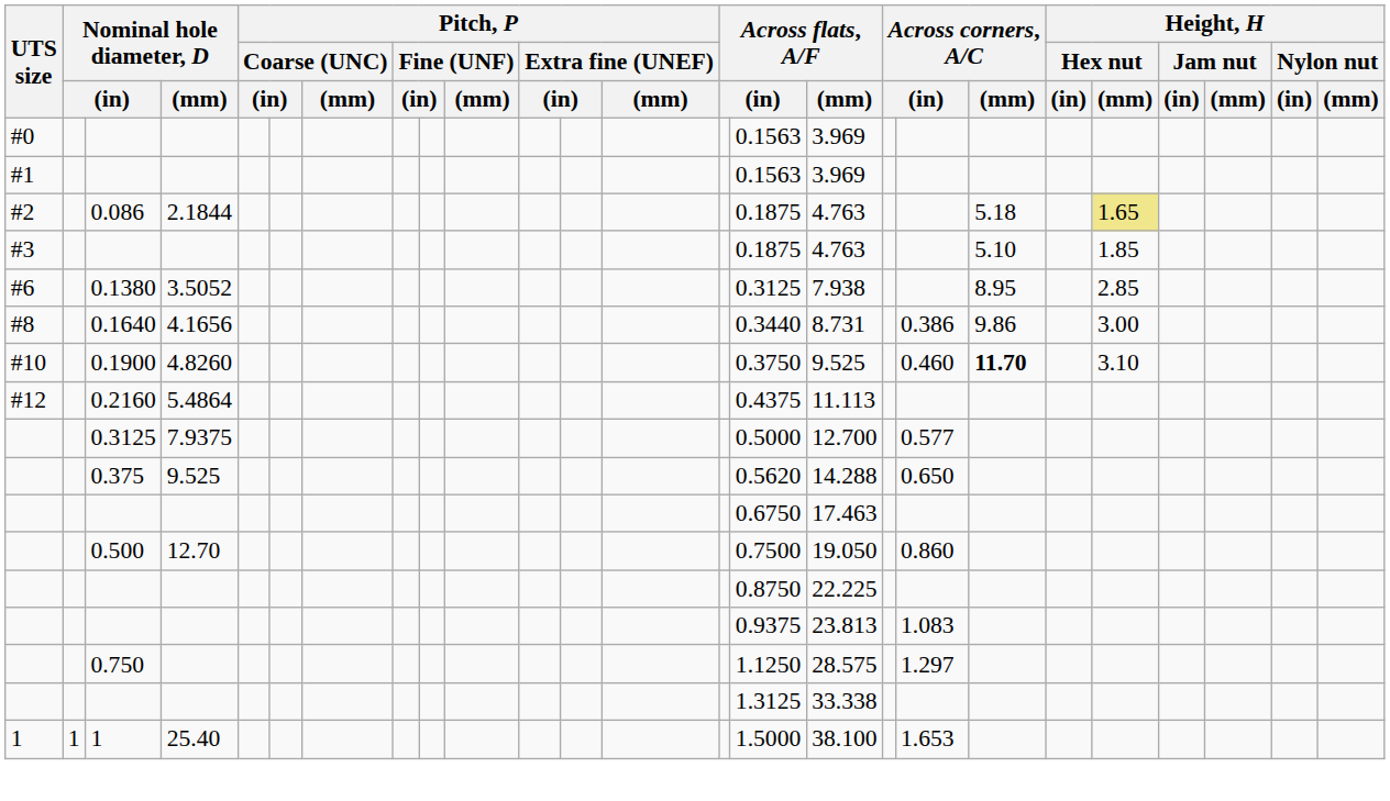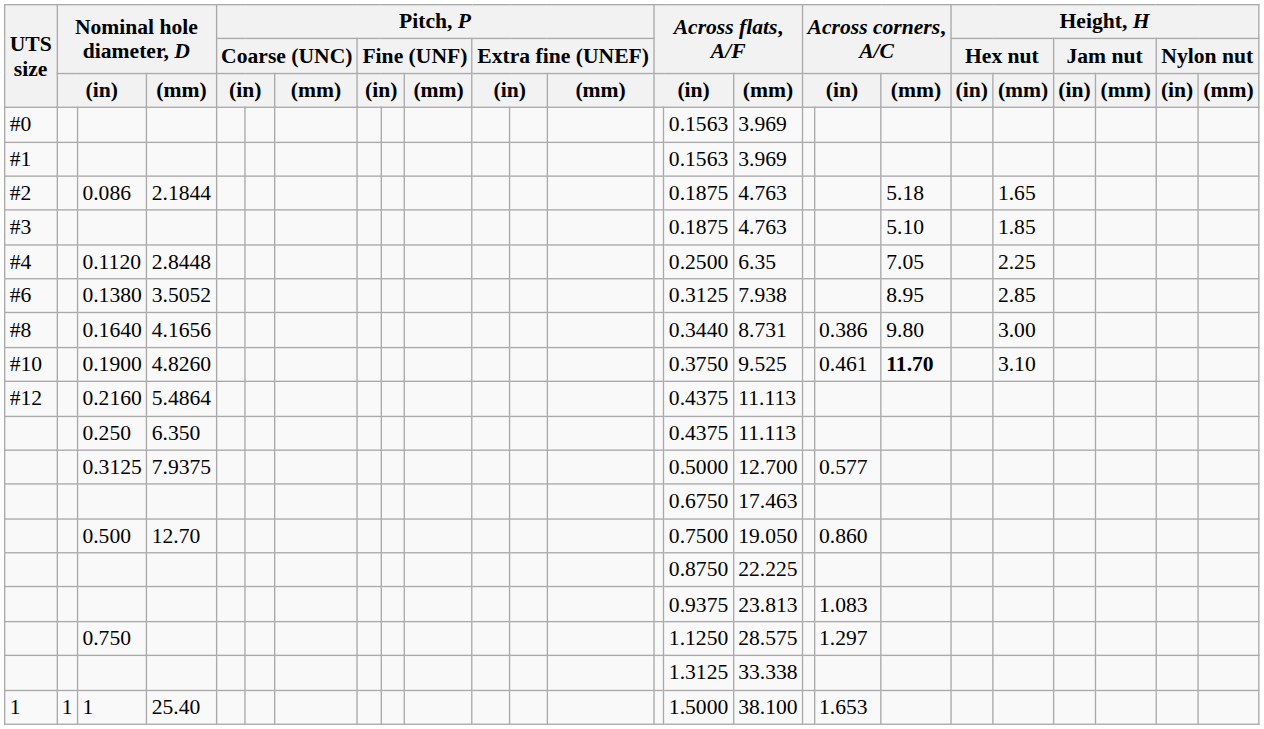 <table class=wikitable>
 <tr>
 <th rowspan=3>UTS<br>size</th>
 <th rowspan=2 colspan=3>Nominal hole <br>diameter, <em>D</em></th>
 <th colspan=9>Pitch, <em>P</em></th>
 <th rowspan=2 colspan=3><em>Across flats</em>, <br><em>A/F</em></th>
 <th rowspan=2 colspan=3><em>Across corners</em>, <br><em>A/C</em></th>
 <th colspan=6>Height, <em>H</em></th>
 </tr>
 <tr>
 <th colspan=3>Coarse (UNC)</th>
 <th colspan=3>Fine (UNF)</th>
 <th colspan=3>Extra fine (UNEF)</th>
 <th colspan=2>Hex nut</th>
 <th colspan=2>Jam nut</th>
 <th colspan=2>Nylon nut</th>
 </tr>
 <tr>
 <th colspan=2>(in)</th>
 <th>(mm)</th>
 <th colspan=2>(in)</th>
 <th>(mm)</th>
 <th colspan=2>(in)</th>
 <th>(mm)</th>
 <th colspan=2>(in)</th>
 <th>(mm)</th>
 <th colspan=2>(in)</th>
 <th>(mm)</th>
 <th colspan=2>(in)</th>
 <th>(mm)</th>
 <th>(in)</th>
 <th>(mm)</th>
 <th>(in)</th>
 <th>(mm)</th>
 <th>(in)</th>
 <th>(mm)</th>
 </tr>
 <tr>
 <td>#0</td>
 <td></td>
 <td></td>
 <td></td>
 <td></td>
 <td></td>
 <td></td>
 <td></td>
 <td></td>
 <td></td>
 <td></td>
 <td></td>
 <td></td>
 <td></td>
 <td>0.1563</td>
 <td>3.969</td>
 <td></td>
 <td></td>
 <td></td>
 <td></td>
 <td></td>
 <td></td>
 <td></td>
 <td></td>
 <td></td>
 </tr>
 <tr>
 <td>#1</td>
 <td></td>
 <td></td>
 <td></td>
 <td></td>
 <td></td>
 <td></td>
 <td></td>
 <td></td>
 <td></td>
 <td></td>
 <td></td>
 <td></td>
 <td></td>
 <td>0.1563</td>
 <td>3.969</td>
 <td></td>
 <td></td>
 <td></td>
 <td></td>
 <td></td>
 <td></td>
 <td></td>
 <td></td>
 <td></td>
 </tr>
 <tr>
 <td>#2</td>
 <td></td>
 <td>0.086</td>
 <td>2.1844</td>
 <td></td>
 <td></td>
 <td></td>
 <td></td>
 <td></td>
 <td></td>
 <td></td>
 <td></td>
 <td></td>
 <td></td>
 <td>0.1875</td>
 <td>4.763</td>
 <td></td>
 <td></td>
 <td>5.18</td>
 <td></td>
-<td style="background: khaki;">1.65</td>
+<td>1.65</td>
 <td></td>
 <td></td>
 <td></td>
 </tr>
 <tr>
 <td>#3</td>
 <td></td>
 <td></td>
 <td></td>
 <td></td>
 <td></td>
 <td></td>
 <td></td>
 <td></td>
 <td></td>
 <td></td>
 <td></td>
 <td></td>
 <td></td>
 <td>0.1875</td>
 <td>4.763</td>
 <td></td>
 <td></td>
 <td>5.10</td>
 <td></td>
 <td>1.85</td>
+<td></td>
+<td></td>
+<td></td>
+<td></td>
+</tr>
+<tr>
+<td>#4</td>
+<td></td>
+<td>0.1120</td>
+<td>2.8448</td>
+<td></td>
+<td></td>
+<td></td>
+<td></td>
+<td></td>
+<td></td>
+<td></td>
+<td></td>
+<td></td>
+<td></td>
+<td>0.2500</td>
+<td>6.35</td>
+<td></td>
+<td></td>
+<td>7.05</td>
+<td></td>
+<td>2.25</td>
 <td></td>
 <td></td>
 <td></td>
 <td></td>
 </tr>
 <tr>
 <td>#6</td>
 <td></td>
 <td>0.1380</td>
 <td>3.5052</td>
 <td></td>
 <td></td>
 <td></td>
 <td></td>
 <td></td>
 <td></td>
 <td></td>
 <td></td>
 <td></td>
 <td></td>
 <td>0.3125</td>
 <td>7.938</td>
 <td></td>
 <td></td>
 <td>8.95</td>
 <td></td>
 <td>2.85</td>
 <td></td>
 <td></td>
 <td></td>
 <td></td>
 </tr>
 <tr>
 <td>#8</td>
 <td></td>
 <td>0.1640</td>
 <td>4.1656</td>
 <td></td>
 <td></td>
 <td></td>
 <td></td>
 <td></td>
 <td></td>
 <td></td>
 <td></td>
 <td></td>
 <td></td>
 <td>0.3440</td>
 <td>8.731</td>
 <td></td>
 <td>0.386</td>
-<td>9.86</td>
+<td>9.80</td>
 <td></td>
 <td>3.00</td>
 <td></td>
 <td></td>
 <td></td>
 <td></td>
 </tr>
 <tr>
 <td>#10</td>
 <td></td>
 <td>0.1900</td>
 <td>4.8260</td>
 <td></td>
 <td></td>
 <td></td>
 <td></td>
 <td></td>
 <td></td>
 <td></td>
 <td></td>
 <td></td>
 <td></td>
 <td>0.3750</td>
 <td>9.525</td>
 <td></td>
-<td>0.460</td>
+<td>0.461</td>
 <td><strong>11.70</strong></td>
 <td></td>
 <td>3.10</td>
 <td></td>
 <td></td>
 <td></td>
 <td></td>
 </tr>
 <tr>
 <td>#12</td>
 <td></td>
 <td>0.2160</td>
 <td>5.4864</td>
 <td></td>
 <td></td>
 <td></td>
 <td></td>
 <td></td>
 <td></td>
 <td></td>
 <td></td>
 <td></td>
 <td></td>
 <td>0.4375</td>
 <td>11.113</td>
 <td></td>
 <td></td>
 <td></td>
 <td></td>
 <td></td>
 <td></td>
 <td></td>
 <td></td>
 </tr>
 <tr>
 <td></td>
 <td></td>
+<td>0.250</td>
+<td>6.350</td>
+<td></td>
+<td></td>
+<td></td>
+<td></td>
+<td></td>
+<td></td>
+<td></td>
+<td></td>
+<td></td>
+<td></td>
+<td>0.4375</td>
+<td>11.113</td>
+<td></td>
+<td></td>
+<td></td>
+<td></td>
+<td></td>
+<td></td>
+<td></td>
+<td></td>
+<td></td>
+</tr>
+<tr>
+<td></td>
+<td></td>
 <td>0.3125</td>
 <td>7.9375</td>
 <td></td>
 <td></td>
 <td></td>
 <td></td>
 <td></td>
 <td></td>
 <td></td>
 <td></td>
 <td></td>
 <td></td>
 <td>0.5000</td>
 <td>12.700</td>
 <td></td>
 <td>0.577</td>
-<td></td>
-<td></td>
-<td></td>
-<td></td>
-<td></td>
-<td></td>
-<td></td>
-</tr>
-<tr>
-<td></td>
-<td></td>
-<td>0.375</td>
-<td>9.525</td>
-<td></td>
-<td></td>
-<td></td>
-<td></td>
-<td></td>
-<td></td>
-<td></td>
-<td></td>
-<td></td>
-<td></td>
-<td>0.5620</td>
-<td>14.288</td>
-<td></td>
-<td>0.650</td>
 <td></td>
 <td></td>
 <td></td>
 <td></td>
 <td></td>
 <td></td>
 <td></td>
 </tr>
 <tr>
 <td></td>
 <td></td>
 <td></td>
 <td></td>
 <td></td>
 <td></td>
 <td></td>
 <td></td>
 <td></td>
 <td></td>
 <td></td>
 <td></td>
 <td></td>
 <td></td>
 <td>0.6750</td>
 <td>17.463</td>
 <td></td>
 <td></td>
 <td></td>
 <td></td>
 <td></td>
 <td></td>
 <td></td>
 <td></td>
 <td></td>
 </tr>
 <tr>
 <td></td>
 <td></td>
 <td>0.500</td>
 <td>12.70</td>
 <td></td>
 <td></td>
 <td></td>
 <td></td>
 <td></td>
 <td></td>
 <td></td>
 <td></td>
 <td></td>
 <td></td>
 <td>0.7500</td>
 <td>19.050</td>
 <td></td>
 <td>0.860</td>
 <td></td>
 <td></td>
 <td></td>
 <td></td>
 <td></td>
 <td></td>
 <td></td>
 </tr>
 <tr>
 <td></td>
 <td></td>
 <td></td>
 <td></td>
 <td></td>
 <td></td>
 <td></td>
 <td></td>
 <td></td>
 <td></td>
 <td></td>
 <td></td>
 <td></td>
 <td></td>
 <td>0.8750</td>
 <td>22.225</td>
 <td></td>
 <td></td>
 <td></td>
 <td></td>
 <td></td>
 <td></td>
 <td></td>
 <td></td>
 <td></td>
 </tr>
 <tr>
 <td></td>
 <td></td>
 <td></td>
 <td></td>
 <td></td>
 <td></td>
 <td></td>
 <td></td>
 <td></td>
 <td></td>
 <td></td>
 <td></td>
 <td></td>
 <td></td>
 <td>0.9375</td>
 <td>23.813</td>
 <td></td>
 <td>1.083</td>
 <td></td>
 <td></td>
 <td></td>
 <td></td>
 <td></td>
 <td></td>
 <td></td>
 </tr>
 <tr>
 <td></td>
 <td></td>
 <td>0.750</td>
 <td></td>
 <td></td>
 <td></td>
 <td></td>
 <td></td>
 <td></td>
 <td></td>
 <td></td>
 <td></td>
 <td></td>
 <td></td>
 <td>1.1250</td>
 <td>28.575</td>
 <td></td>
 <td>1.297</td>
 <td></td>
 <td></td>
 <td></td>
 <td></td>
 <td></td>
 <td></td>
 <td></td>
 </tr>
 <tr>
 <td></td>
 <td></td>
 <td></td>
 <td></td>
 <td></td>
 <td></td>
 <td></td>
 <td></td>
 <td></td>
 <td></td>
 <td></td>
 <td></td>
 <td></td>
 <td></td>
 <td>1.3125</td>
 <td>33.338</td>
 <td></td>
 <td></td>
 <td></td>
 <td></td>
 <td></td>
 <td></td>
 <td></td>
 <td></td>
 <td></td>
 </tr>
 <tr>
 <td>1</td>
 <td>1</td>
 <td>1</td>
 <td>25.40</td>
 <td></td>
 <td></td>
 <td></td>
 <td></td>
 <td></td>
 <td></td>
 <td></td>
 <td></td>
 <td></td>
 <td></td>
 <td>1.5000</td>
 <td>38.100</td>
 <td></td>
 <td>1.653</td>
 <td></td>
 <td></td>
 <td></td>
 <td></td>
 <td></td>
 <td></td>
 <td></td>
 </tr>
 </table>
